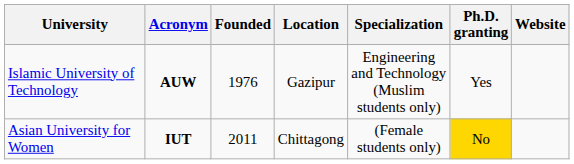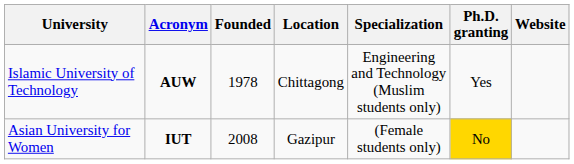 <table class="wikitable sortable">
 <tr>
 <th>University</th>
 <th class="unsortable"><a href='#'>Acronym</a></th>
 <th>Founded</th>
 <th>Location</th>
 <th>Specialization</th>
 <th>Ph.D. granting</th>
 <th>Website</th>
 </tr>
 <tr>
 <td style="width:40%;"><a href='#'>Islamic University of Technology</a></td>
 <td style="text-align:center; width:7%;"><strong>AUW</strong></td>
-<td style="text-align:center; width:5%;">1976</td>
-<td style="text-align:center; width:10%;">Gazipur</td>
+<td style="text-align:center; width:5%;">1978</td>
+<td style="text-align:center; width:10%;">Chittagong</td>
 <td style="text-align:center; width:20%;">Engineering and Technology (Muslim students only)</td>
 <td style="text-align:center;">Yes</td>
 <td style="text-align:center;"></td>
 </tr>
 <tr>
 <td style="width:40%;"><a href='#'>Asian University for Women</a></td>
 <td style="text-align:center; width:7%;"><strong>IUT</strong></td>
-<td style="text-align:center; width:5%;">2011</td>
-<td style="text-align:center; width:10%;">Chittagong</td>
+<td style="text-align:center; width:5%;">2008</td>
+<td style="text-align:center; width:10%;">Gazipur</td>
 <td style="text-align:center; width:20%;">(Female students only)</td>
 <td style="background: gold; text-align:center;">No</td>
 <td style="text-align:center;"></td>
 </tr>
 </table>
